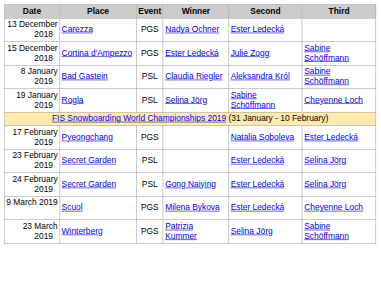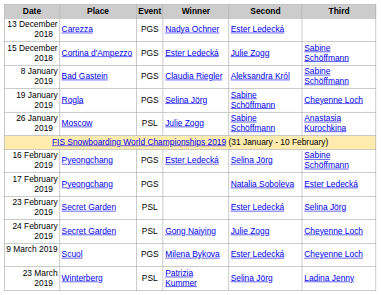 <table class="wikitable plainrowheaders" style="background:#fff; font-size:86%; line-height:16px; border:grey solid 1px; border-collapse:collapse;">
 <tr>
 <th scope="col" style="background:#ccc; width:120px;">Date</th>
 <th scope="col" style="background:#ccc; width:180px;">Place</th>
 <th scope="col" style="background:#ccc; width:30px;">Event</th>
 <th scope="col" style="background:#ccc; width:185px;">Winner</th>
 <th scope="col" style="background:#ccc; width:185px;">Second</th>
 <th scope="col" style="background:#ccc; width:185px;">Third</th>
 </tr>
 <tr>
 <td align="right">13 December 2018  </td>
 <td> <a href='#'>Carezza</a></td>
 <td align="center">PGS</td>
 <td> <a href='#'>Nadya Ochner</a></td>
 <td> <a href='#'>Ester Ledecká</a></td>
 <td></td>
 </tr>
 <tr>
 <td align="right">15 December 2018  </td>
 <td> <a href='#'>Cortina d'Ampezzo</a></td>
 <td align="center">PGS</td>
 <td> <a href='#'>Ester Ledecká</a></td>
 <td> <a href='#'>Julie Zogg</a></td>
 <td> <a href='#'>Sabine Schöffmann</a></td>
 </tr>
 <tr>
 <td align="right">8 January 2019  </td>
 <td> <a href='#'>Bad Gastein</a></td>
-<td align="center">PSL</td>
+<td align="center">PGS</td>
 <td> <a href='#'>Claudia Riegler</a></td>
 <td> <a href='#'>Aleksandra Król</a></td>
 <td> <a href='#'>Sabine Schöffmann</a></td>
 </tr>
 <tr>
 <td align="right">19 January 2019  </td>
 <td> <a href='#'>Rogla</a></td>
-<td align="center">PSL</td>
+<td align="center">PGS</td>
 <td> <a href='#'>Selina Jörg</a></td>
 <td> <a href='#'>Sabine Schöffmann</a></td>
 <td> <a href='#'>Cheyenne Loch</a></td>
 </tr>
+<tr>
+<td align="right">26 January 2019  </td>
+<td> <a href='#'>Moscow</a></td>
+<td align="center">PSL</td>
+<td> <a href='#'>Julie Zogg</a></td>
+<td> <a href='#'>Sabine Schöffmann</a></td>
+<td> <a href='#'>Anastasia Kurochkina</a></td>
+</tr>
 <tr style="background:#FFEBAD">
 <td colspan="6" align="middle"><a href='#'>FIS Snowboarding World Championships 2019</a>  (31 January - 10 February)</td>
+</tr>
+<tr>
+<td align="right">16 February 2019  </td>
+<td> <a href='#'>Pyeongchang</a></td>
+<td align="center">PGS</td>
+<td> <a href='#'>Ester Ledecká</a></td>
+<td> <a href='#'>Selina Jörg</a></td>
+<td> <a href='#'>Sabine Schöffmann</a></td>
 </tr>
 <tr>
 <td align="right">17 February 2019  </td>
 <td> <a href='#'>Pyeongchang</a></td>
 <td align="center">PGS</td>
 <td></td>
 <td> <a href='#'>Natalia Soboleva</a></td>
 <td> <a href='#'>Ester Ledecká</a></td>
 </tr>
 <tr>
 <td align="right">23 February 2019  </td>
 <td> <a href='#'>Secret Garden</a></td>
 <td align="center">PSL</td>
 <td></td>
 <td> <a href='#'>Ester Ledecká</a></td>
 <td> <a href='#'>Selina Jörg</a></td>
 </tr>
 <tr>
 <td align="right">24 February 2019  </td>
 <td> <a href='#'>Secret Garden</a></td>
 <td align="center">PSL</td>
 <td> <a href='#'>Gong Naiying</a></td>
-<td> <a href='#'>Ester Ledecká</a></td>
-<td> <a href='#'>Selina Jörg</a></td>
+<td> <a href='#'>Julie Zogg</a></td>
+<td> <a href='#'>Cheyenne Loch</a></td>
 </tr>
 <tr>
 <td align="right">9 March 2019  </td>
 <td> <a href='#'>Scuol</a></td>
 <td align="center">PGS</td>
 <td> <a href='#'>Milena Bykova</a></td>
 <td> <a href='#'>Ester Ledecká</a></td>
 <td> <a href='#'>Cheyenne Loch</a></td>
 </tr>
 <tr>
 <td align="right">23 March 2019  </td>
 <td> <a href='#'>Winterberg</a></td>
-<td align="center">PGS</td>
+<td align="center">PSL</td>
 <td> <a href='#'>Patrizia Kummer</a></td>
 <td> <a href='#'>Selina Jörg</a></td>
-<td> <a href='#'>Sabine Schöffmann</a></td>
+<td> <a href='#'>Ladina Jenny</a></td>
 </tr>
 </table>
